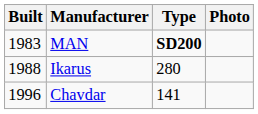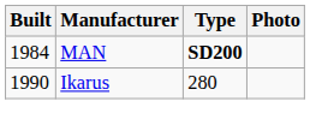 <table class="wikitable">
 <tr>
 <th>Built</th>
 <th>Manufacturer</th>
 <th>Type</th>
 <th>Photo</th>
 </tr>
 <tr>
-<td>1983</td>
+<td>1984</td>
 <td><a href='#'>MAN</a></td>
 <td><strong>SD200</strong></td>
 <td></td>
 </tr>
 <tr>
-<td>1988</td>
+<td>1990</td>
 <td><a href='#'>Ikarus</a></td>
 <td>280</td>
 <td></td>
 </tr>
-<tr>
-<td>1996</td>
-<td><a href='#'>Chavdar</a></td>
-<td>141</td>
-<td></td>
-</tr>
 </table>
